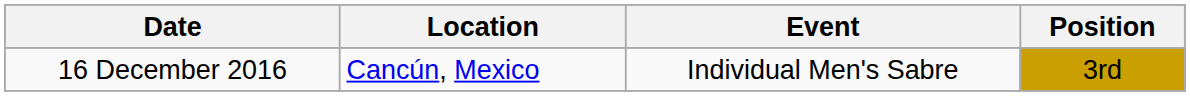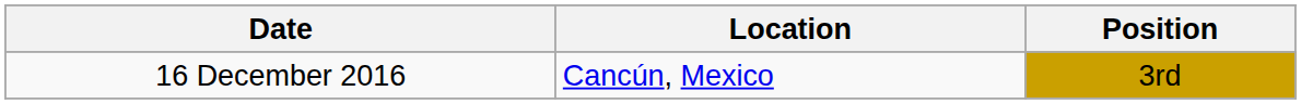 <table class="wikitable" width="50%" style="font-size:90%; text-align:center;">
 <tr>
 <th>Date</th>
 <th>Location</th>
-<th>Event</th>
 <th>Position</th>
 </tr>
 <tr>
 <td>16 December 2016</td>
 <td rowspan="1" align="left"> <a href='#'>Cancún</a>, <a href='#'>Mexico</a></td>
-<td>Individual Men's Sabre</td>
 <td bgcolor="caramel">3rd</td>
 </tr>
 </table>
